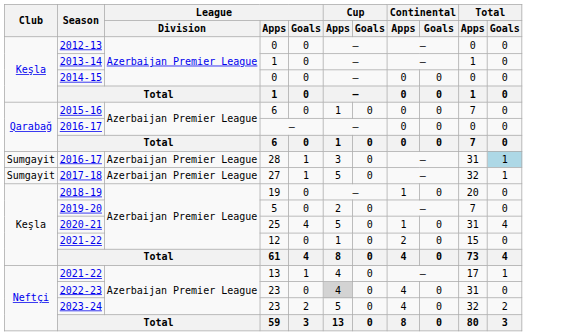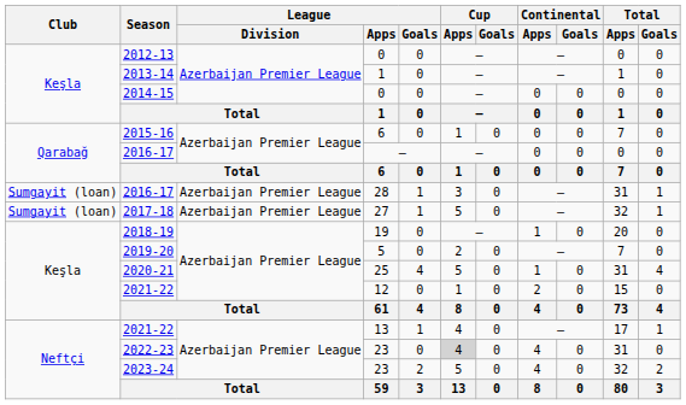 <table class="wikitable" border="1" style="text-align: center;">
 <tr>
 <th rowspan="2">Club</th>
 <th rowspan="2">Season</th>
 <th colspan="3">League</th>
 <th colspan="2">Cup</th>
 <th colspan="2">Continental</th>
 <th colspan="2">Total</th>
 </tr>
 <tr>
 <th>Division</th>
 <th>Apps</th>
 <th>Goals</th>
 <th>Apps</th>
 <th>Goals</th>
 <th>Apps</th>
 <th>Goals</th>
 <th>Apps</th>
 <th>Goals</th>
 </tr>
 <tr>
 <td rowspan="4"><a href='#'>Keşla</a></td>
 <td><a href='#'>2012-13</a></td>
 <td rowspan="3"><a href='#'>Azerbaijan Premier League</a></td>
 <td>0</td>
 <td>0</td>
 <td colspan="2">—</td>
 <td colspan="2">—</td>
 <td>0</td>
 <td>0</td>
 </tr>
 <tr>
 <td><a href='#'>2013-14</a></td>
 <td>1</td>
 <td>0</td>
 <td colspan="2">—</td>
 <td colspan="2">—</td>
 <td>1</td>
 <td>0</td>
 </tr>
 <tr>
 <td><a href='#'>2014-15</a></td>
 <td>0</td>
 <td>0</td>
 <td colspan="2">—</td>
 <td>0</td>
 <td>0</td>
 <td>0</td>
 <td>0</td>
 </tr>
 <tr>
 <th colspan="2">Total</th>
 <th>1</th>
 <th>0</th>
 <th colspan="2">—</th>
 <th>0</th>
 <th>0</th>
 <th>1</th>
 <th>0</th>
 </tr>
 <tr>
 <td rowspan="3"><a href='#'>Qarabağ</a></td>
 <td><a href='#'>2015-16</a></td>
 <td rowspan="2">Azerbaijan Premier League</td>
 <td>6</td>
 <td>0</td>
 <td>1</td>
 <td>0</td>
 <td>0</td>
 <td>0</td>
 <td>7</td>
 <td>0</td>
 </tr>
 <tr>
 <td><a href='#'>2016-17</a></td>
 <td colspan="2">—</td>
 <td colspan="2">—</td>
 <td>0</td>
 <td>0</td>
 <td>0</td>
 <td>0</td>
 </tr>
 <tr>
 <th colspan="2">Total</th>
 <th>6</th>
 <th>0</th>
 <th>1</th>
 <th>0</th>
 <th>0</th>
 <th>0</th>
 <th>7</th>
 <th>0</th>
 </tr>
 <tr>
-<td>Sumgayit</td>
+<td><a href='#'>Sumgayit</a> (loan)</td>
 <td><a href='#'>2016-17</a></td>
 <td>Azerbaijan Premier League</td>
 <td>28</td>
 <td>1</td>
 <td>3</td>
 <td>0</td>
 <td colspan="2">—</td>
 <td>31</td>
-<td style="background: lightblue;">1</td>
+<td>1</td>
 </tr>
 <tr>
-<td>Sumgayit</td>
+<td><a href='#'>Sumgayit</a> (loan)</td>
 <td><a href='#'>2017-18</a></td>
 <td>Azerbaijan Premier League</td>
 <td>27</td>
 <td>1</td>
 <td>5</td>
 <td>0</td>
 <td colspan="2">—</td>
 <td>32</td>
 <td>1</td>
 </tr>
 <tr>
 <td rowspan="5">Keşla</td>
 <td><a href='#'>2018-19</a></td>
 <td rowspan="4">Azerbaijan Premier League</td>
 <td>19</td>
 <td>0</td>
 <td colspan="2">—</td>
 <td>1</td>
 <td>0</td>
 <td>20</td>
 <td>0</td>
 </tr>
 <tr>
 <td><a href='#'>2019-20</a></td>
 <td>5</td>
 <td>0</td>
 <td>2</td>
 <td>0</td>
 <td colspan="2">—</td>
 <td>7</td>
 <td>0</td>
 </tr>
 <tr>
 <td><a href='#'>2020-21</a></td>
 <td>25</td>
 <td>4</td>
 <td>5</td>
 <td>0</td>
 <td>1</td>
 <td>0</td>
 <td>31</td>
 <td>4</td>
 </tr>
 <tr>
 <td><a href='#'>2021-22</a></td>
 <td>12</td>
 <td>0</td>
 <td>1</td>
 <td>0</td>
 <td>2</td>
 <td>0</td>
 <td>15</td>
 <td>0</td>
 </tr>
 <tr>
 <th colspan="2">Total</th>
 <th>61</th>
 <th>4</th>
 <th>8</th>
 <th>0</th>
 <th>4</th>
 <th>0</th>
 <th>73</th>
 <th>4</th>
 </tr>
 <tr>
 <td rowspan="4"><a href='#'>Neftçi</a></td>
 <td><a href='#'>2021-22</a></td>
 <td rowspan="3">Azerbaijan Premier League</td>
 <td>13</td>
 <td>1</td>
 <td>4</td>
 <td>0</td>
 <td colspan="2">—</td>
 <td>17</td>
 <td>1</td>
 </tr>
 <tr>
 <td><a href='#'>2022-23</a></td>
 <td>23</td>
 <td>0</td>
 <td style="background: lightgrey;">4</td>
 <td>0</td>
 <td>4</td>
 <td>0</td>
 <td>31</td>
 <td>0</td>
 </tr>
 <tr>
 <td><a href='#'>2023-24</a></td>
 <td>23</td>
 <td>2</td>
 <td>5</td>
 <td>0</td>
 <td>4</td>
 <td>0</td>
 <td>32</td>
 <td>2</td>
 </tr>
 <tr>
 <th colspan="2">Total</th>
 <th>59</th>
 <th>3</th>
 <th>13</th>
 <th>0</th>
 <th>8</th>
 <th>0</th>
 <th>80</th>
 <th>3</th>
 </tr>
 </table>
